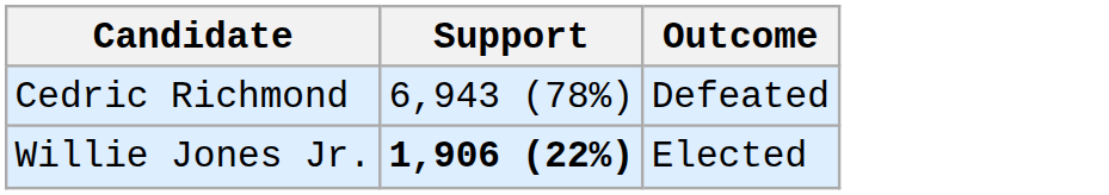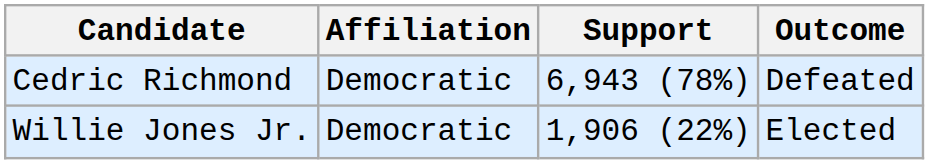 <table class="wikitable">
 <tr>
 <th>Candidate</th>
+<th>Affiliation</th>
 <th>Support</th>
 <th>Outcome</th>
 </tr>
 <tr style="background:#def;">
 <td>Cedric Richmond</td>
+<td>Democratic</td>
 <td>6,943 (78%)</td>
 <td>Defeated</td>
 </tr>
 <tr style="background:#def;">
 <td>Willie Jones Jr.</td>
-<td><strong>1,906 (22%)</strong></td>
+<td>Democratic</td>
+<td>1,906 (22%)</td>
 <td>Elected</td>
 </tr>
 </table>
